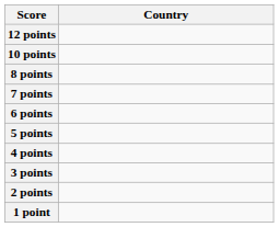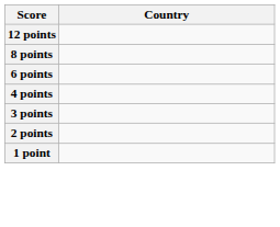 <table class="wikitable">
 <tr>
 <th scope="col" width="20%">Score</th>
 <th scope="col">Country</th>
 </tr>
 <tr>
 <th scope="row">12 points</th>
 <td></td>
 </tr>
 <tr>
-<th scope="row">10 points</th>
-<td></td>
-</tr>
-<tr>
 <th scope="row">8 points</th>
 <td></td>
 </tr>
 <tr>
-<th scope="row">7 points</th>
-<td></td>
-</tr>
-<tr>
 <th scope="row">6 points</th>
-<td></td>
-</tr>
-<tr>
-<th scope="row">5 points</th>
 <td></td>
 </tr>
 <tr>
 <th scope="row">4 points</th>
 <td></td>
 </tr>
 <tr>
 <th scope="row">3 points</th>
 <td></td>
 </tr>
 <tr>
 <th scope="row">2 points</th>
 <td></td>
 </tr>
 <tr>
 <th scope="row">1 point</th>
 <td></td>
 </tr>
 </table>
